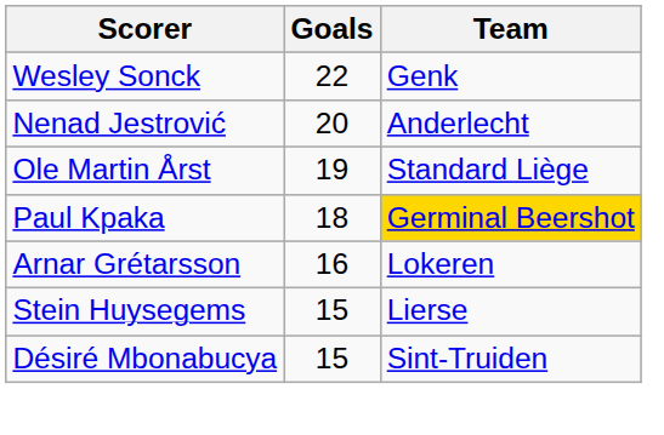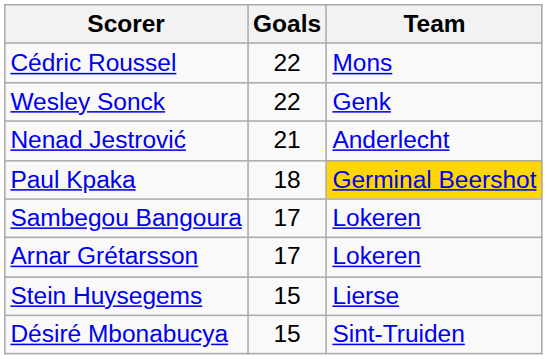 <table class="wikitable">
 <tr>
 <th>Scorer</th>
 <th>Goals</th>
 <th>Team</th>
+</tr>
+<tr>
+<td> <a href='#'>Cédric Roussel</a></td>
+<td style="text-align:center;">22</td>
+<td><a href='#'>Mons</a></td>
 </tr>
 <tr>
 <td> <a href='#'>Wesley Sonck</a></td>
 <td style="text-align:center;">22</td>
 <td><a href='#'>Genk</a></td>
 </tr>
 <tr>
 <td> <a href='#'>Nenad Jestrović</a></td>
-<td style="text-align:center;">20</td>
+<td style="text-align:center;">21</td>
 <td><a href='#'>Anderlecht</a></td>
-</tr>
-<tr>
-<td> <a href='#'>Ole Martin Årst</a></td>
-<td style="text-align:center;">19</td>
-<td><a href='#'>Standard Liège</a></td>
 </tr>
 <tr>
 <td> <a href='#'>Paul Kpaka</a></td>
 <td style="text-align:center;">18</td>
 <td style="background: gold;"><a href='#'>Germinal Beershot</a></td>
 </tr>
 <tr>
+<td> <a href='#'>Sambegou Bangoura</a></td>
+<td style="text-align:center;">17</td>
+<td><a href='#'>Lokeren</a></td>
+</tr>
+<tr>
 <td> <a href='#'>Arnar Grétarsson</a></td>
-<td style="text-align:center;">16</td>
+<td style="text-align:center;">17</td>
 <td><a href='#'>Lokeren</a></td>
 </tr>
 <tr>
 <td> <a href='#'>Stein Huysegems</a></td>
 <td style="text-align:center;">15</td>
 <td><a href='#'>Lierse</a></td>
 </tr>
 <tr>
 <td> <a href='#'>Désiré Mbonabucya</a></td>
 <td style="text-align:center;">15</td>
 <td><a href='#'>Sint-Truiden</a></td>
 </tr>
 </table>
